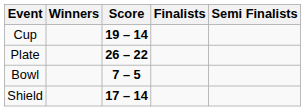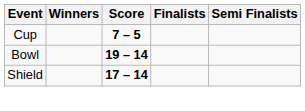 <table class="wikitable" style="text-align: center">
 <tr>
 <th>Event</th>
 <th>Winners</th>
 <th>Score</th>
 <th>Finalists</th>
 <th>Semi Finalists</th>
 </tr>
 <tr>
 <td>Cup</td>
 <td align=left><strong></strong></td>
-<td><strong>19 – 14</strong></td>
-<td align=left></td>
-<td align=left><br></td>
-</tr>
-<tr>
-<td>Plate</td>
-<td align=left><strong></strong></td>
-<td><strong>26 – 22</strong></td>
+<td><strong>7 – 5</strong></td>
 <td align=left></td>
 <td align=left><br></td>
 </tr>
 <tr>
 <td>Bowl</td>
 <td align=left><strong></strong></td>
-<td><strong>7 – 5</strong></td>
+<td><strong>19 – 14</strong></td>
 <td align=left></td>
 <td align=left><br></td>
 </tr>
 <tr>
 <td>Shield</td>
 <td align=left><strong></strong></td>
 <td><strong>17 – 14</strong></td>
 <td align=left></td>
 <td align=left><br></td>
 </tr>
 </table>
